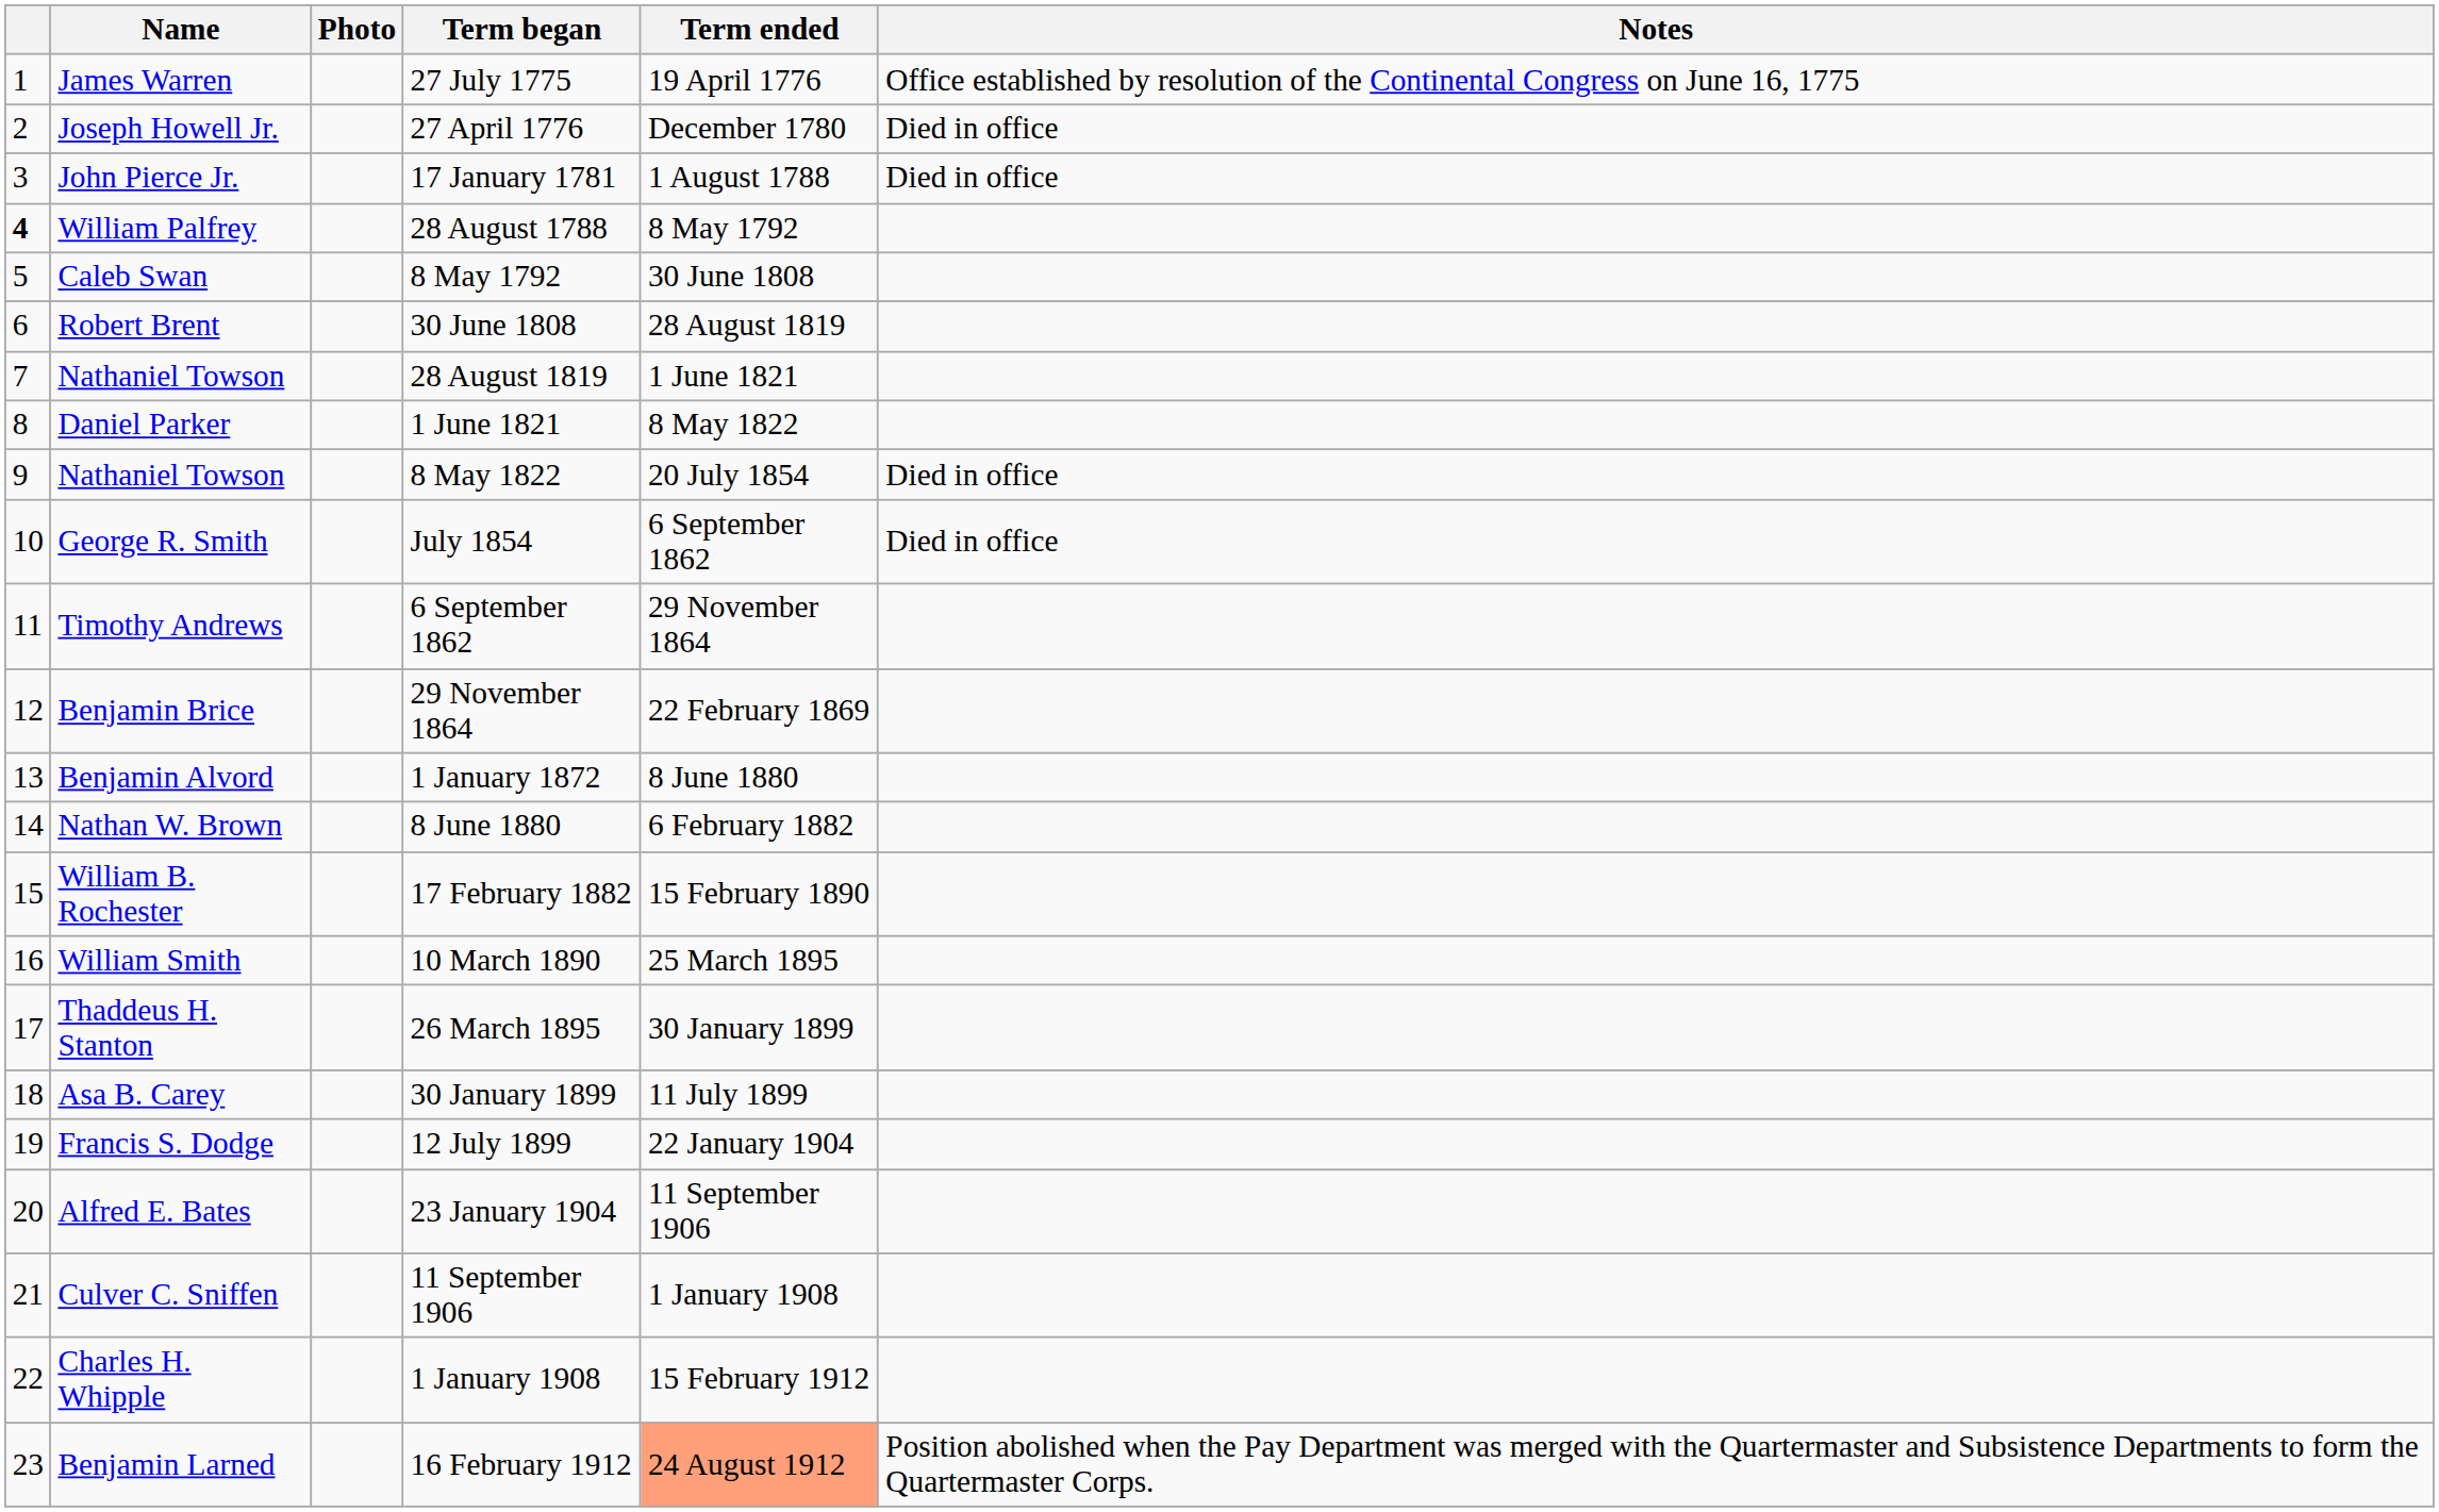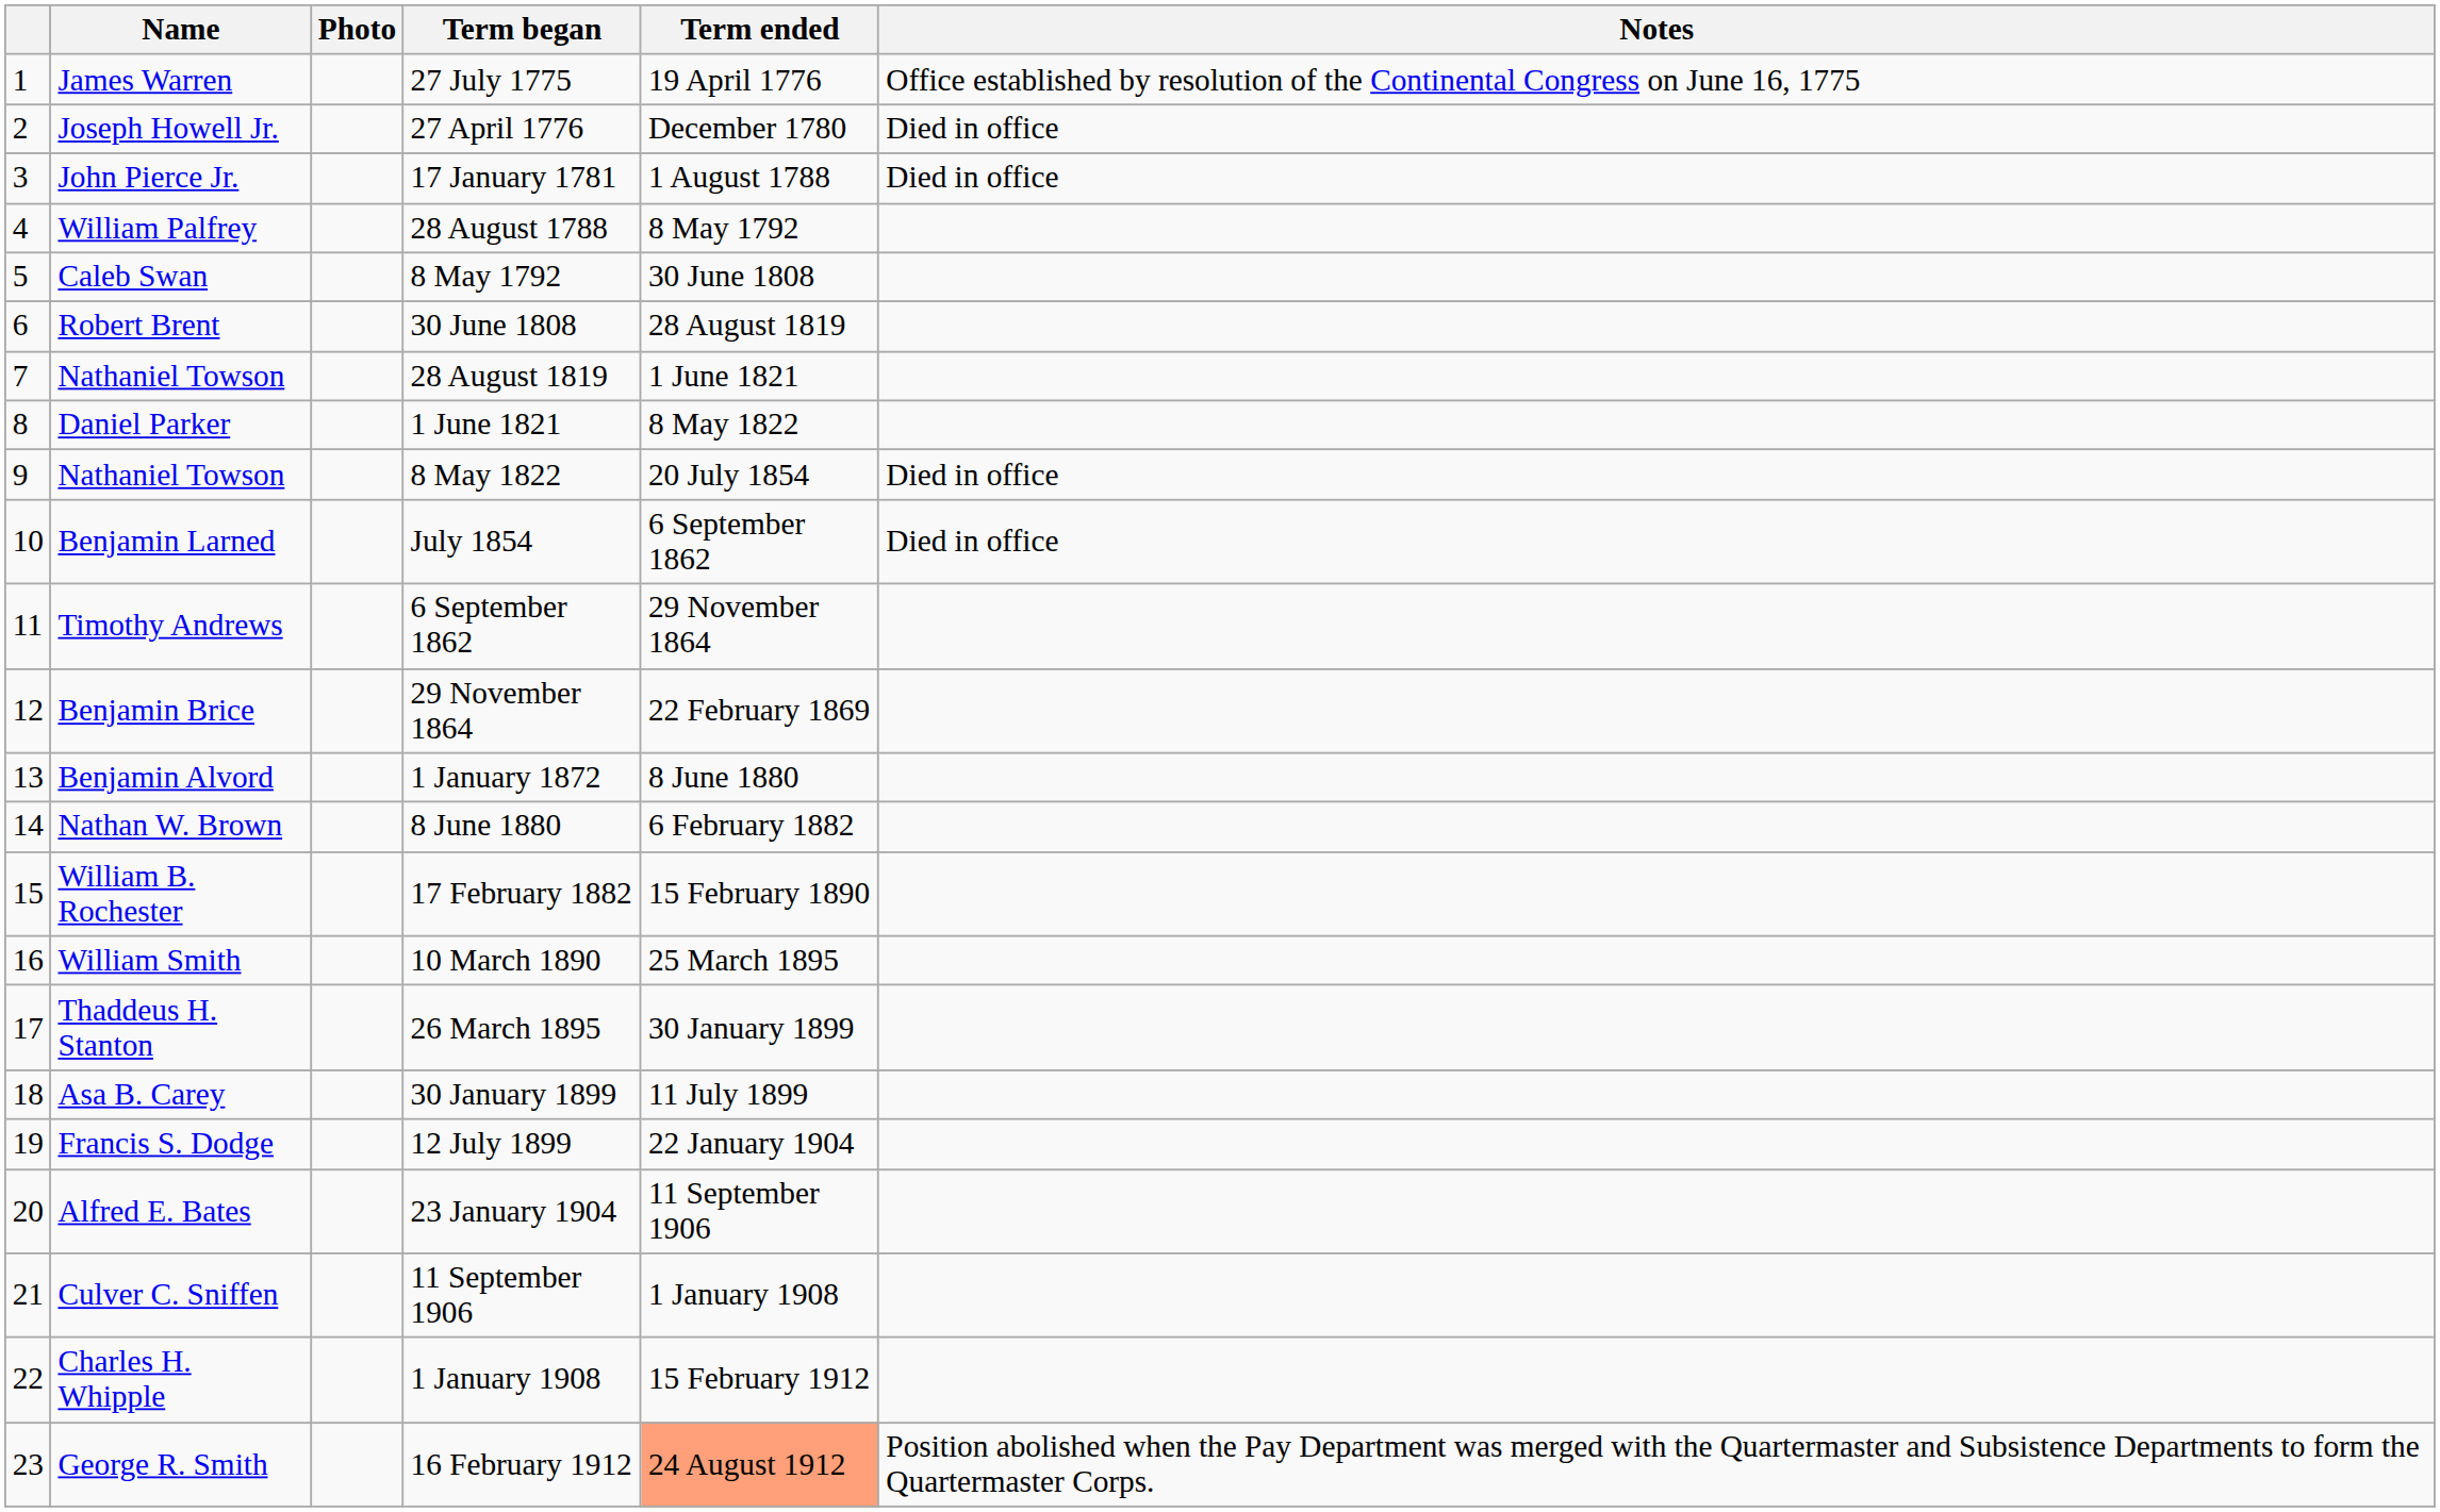 <table class="wikitable">
 <tr>
 <th></th>
 <th>Name</th>
 <th>Photo</th>
 <th>Term began</th>
 <th>Term ended</th>
 <th>Notes</th>
 </tr>
 <tr>
 <td>1</td>
 <td><a href='#'>James Warren</a></td>
 <td></td>
 <td>27 July 1775</td>
 <td>19 April 1776</td>
 <td>Office established by resolution of the <a href='#'>Continental Congress</a> on June 16, 1775</td>
 </tr>
 <tr>
 <td>2</td>
 <td><a href='#'>Joseph Howell Jr.</a></td>
 <td></td>
 <td>27 April 1776</td>
 <td>December 1780</td>
 <td>Died in office</td>
 </tr>
 <tr>
 <td>3</td>
 <td><a href='#'>John Pierce Jr.</a></td>
 <td></td>
 <td>17 January 1781</td>
 <td>1 August 1788</td>
 <td>Died in office</td>
 </tr>
 <tr>
-<td><strong>4</strong></td>
+<td>4</td>
 <td><a href='#'>William Palfrey</a></td>
 <td></td>
 <td>28 August 1788</td>
 <td>8 May 1792</td>
 <td></td>
 </tr>
 <tr>
 <td>5</td>
 <td><a href='#'>Caleb Swan</a></td>
 <td></td>
 <td>8 May 1792</td>
 <td>30 June 1808</td>
 <td></td>
 </tr>
 <tr>
 <td>6</td>
 <td><a href='#'>Robert Brent</a></td>
 <td></td>
 <td>30 June 1808</td>
 <td>28 August 1819</td>
 <td></td>
 </tr>
 <tr>
 <td>7</td>
 <td><a href='#'>Nathaniel Towson</a></td>
 <td></td>
 <td>28 August 1819</td>
 <td>1 June 1821</td>
 <td></td>
 </tr>
 <tr>
 <td>8</td>
 <td><a href='#'>Daniel Parker</a></td>
 <td></td>
 <td>1 June 1821</td>
 <td>8 May 1822</td>
 <td></td>
 </tr>
 <tr>
 <td>9</td>
 <td><a href='#'>Nathaniel Towson</a></td>
 <td></td>
 <td>8 May 1822</td>
 <td>20 July 1854</td>
 <td>Died in office</td>
 </tr>
 <tr>
 <td>10</td>
-<td><a href='#'>George R. Smith</a></td>
+<td><a href='#'>Benjamin Larned</a></td>
 <td></td>
 <td>July 1854</td>
 <td>6 September 1862</td>
 <td>Died in office</td>
 </tr>
 <tr>
 <td>11</td>
 <td><a href='#'>Timothy Andrews</a></td>
 <td></td>
 <td>6 September 1862</td>
 <td>29 November 1864</td>
 <td></td>
 </tr>
 <tr>
 <td>12</td>
 <td><a href='#'>Benjamin Brice</a></td>
 <td></td>
 <td>29 November 1864 </td>
 <td>22 February 1869</td>
 <td></td>
 </tr>
 <tr>
 <td>13</td>
 <td><a href='#'>Benjamin Alvord</a></td>
 <td></td>
 <td>1 January 1872</td>
 <td>8 June 1880</td>
 <td></td>
 </tr>
 <tr>
 <td>14</td>
 <td><a href='#'>Nathan W. Brown</a></td>
 <td></td>
 <td>8 June 1880</td>
 <td>6 February 1882</td>
 <td></td>
 </tr>
 <tr>
 <td>15</td>
 <td><a href='#'>William B. Rochester</a></td>
 <td></td>
 <td>17 February 1882</td>
 <td>15 February 1890</td>
 <td></td>
 </tr>
 <tr>
 <td>16</td>
 <td><a href='#'>William Smith</a></td>
 <td></td>
 <td>10 March 1890</td>
 <td>25 March 1895</td>
 <td></td>
 </tr>
 <tr>
 <td>17</td>
 <td><a href='#'>Thaddeus H. Stanton</a></td>
 <td></td>
 <td>26 March 1895</td>
 <td>30 January 1899</td>
 <td></td>
 </tr>
 <tr>
 <td>18</td>
 <td><a href='#'>Asa B. Carey</a></td>
 <td></td>
 <td>30 January 1899</td>
 <td>11 July 1899</td>
 <td></td>
 </tr>
 <tr>
 <td>19</td>
 <td><a href='#'>Francis S. Dodge</a></td>
 <td></td>
 <td>12 July 1899</td>
 <td>22 January 1904</td>
 <td></td>
 </tr>
 <tr>
 <td>20</td>
 <td><a href='#'>Alfred E. Bates</a></td>
 <td></td>
 <td>23 January 1904</td>
 <td>11 September 1906</td>
 <td></td>
 </tr>
 <tr>
 <td>21</td>
 <td><a href='#'>Culver C. Sniffen</a></td>
 <td></td>
 <td>11 September 1906 </td>
 <td>1 January 1908</td>
 <td></td>
 </tr>
 <tr>
 <td>22</td>
 <td><a href='#'>Charles H. Whipple</a></td>
 <td></td>
 <td>1 January 1908</td>
 <td>15 February 1912</td>
 <td></td>
 </tr>
 <tr>
 <td>23</td>
-<td><a href='#'>Benjamin Larned</a></td>
+<td><a href='#'>George R. Smith</a></td>
 <td></td>
 <td>16 February 1912</td>
 <td style="background: lightsalmon;">24 August 1912</td>
 <td>Position abolished when the Pay Department was merged with the Quartermaster and Subsistence Departments to form the Quartermaster Corps.</td>
 </tr>
 </table>
